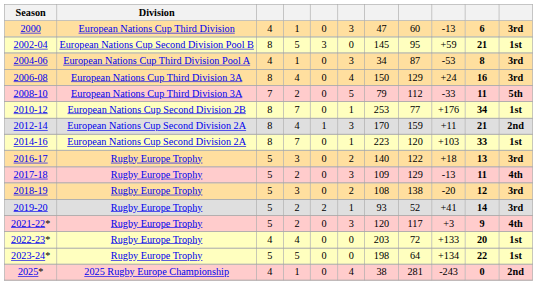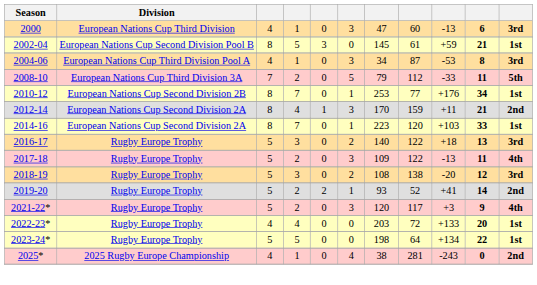 <table class="wikitable" style="text-align: center">
 <tr>
 <th width=75>Season</th>
 <th>Division</th>
 <th width=35></th>
 <th width=35></th>
 <th width=35></th>
 <th width=35></th>
 <th width=45></th>
 <th width=45></th>
 <th width=45></th>
 <th width=45></th>
 <th width=45></th>
 </tr>
 <tr style="background:#ffdf9f;">
 <td><a href='#'>2000</a></td>
 <td><a href='#'>European Nations Cup Third Division</a></td>
 <td>4</td>
 <td>1</td>
 <td>0</td>
 <td>3</td>
 <td>47</td>
 <td>60</td>
 <td>-13</td>
 <td><strong>6</strong></td>
 <td><strong>3rd</strong></td>
 </tr>
 <tr>
 </tr>
 <tr style="background:#ffffbf;">
 <td><a href='#'>2002-04</a></td>
 <td><a href='#'>European Nations Cup Second Division Pool B</a></td>
 <td>8</td>
 <td>5</td>
 <td>3</td>
 <td>0</td>
 <td>145</td>
-<td>95</td>
+<td>61</td>
 <td>+59</td>
 <td><strong>21</strong></td>
 <td><strong>1st</strong></td>
 </tr>
 <tr>
 </tr>
 <tr style="background:#ffdf9f;">
 <td><a href='#'>2004-06</a></td>
 <td><a href='#'>European Nations Cup Third Division Pool A</a></td>
 <td>4</td>
 <td>1</td>
 <td>0</td>
 <td>3</td>
 <td>34</td>
 <td>87</td>
 <td>-53</td>
 <td><strong>8</strong></td>
 <td><strong>3rd</strong></td>
 </tr>
 <tr>
-</tr>
-<tr style="background:#ffdf9f;">
-<td><a href='#'>2006-08</a></td>
-<td><a href='#'>European Nations Cup Third Division 3A</a></td>
-<td>8</td>
-<td>4</td>
-<td>0</td>
-<td>4</td>
-<td>150</td>
-<td>129</td>
-<td>+24</td>
-<td><strong>16</strong></td>
-<td><strong>3rd</strong></td>
 </tr>
 <tr>
 </tr>
 <tr style="background:#FFCCCC;">
 <td><a href='#'>2008-10</a></td>
 <td><a href='#'>European Nations Cup Third Division 3A</a></td>
 <td>7</td>
 <td>2</td>
 <td>0</td>
 <td>5</td>
 <td>79</td>
 <td>112</td>
 <td>-33</td>
 <td><strong>11</strong></td>
 <td><strong>5th</strong></td>
 </tr>
 <tr>
 </tr>
 <tr style="background:#ffffbf;">
 <td><a href='#'>2010-12</a></td>
 <td><a href='#'>European Nations Cup Second Division 2B</a></td>
 <td>8</td>
 <td>7</td>
 <td>0</td>
 <td>1</td>
 <td>253</td>
 <td>77</td>
 <td>+176</td>
 <td><strong>34</strong></td>
 <td><strong>1st</strong></td>
 </tr>
 <tr>
 </tr>
 <tr style="background:#dfdfdf;">
 <td><a href='#'>2012-14</a></td>
 <td><a href='#'>European Nations Cup Second Division 2A</a></td>
 <td>8</td>
 <td>4</td>
 <td>1</td>
 <td>3</td>
 <td>170</td>
 <td>159</td>
 <td>+11</td>
 <td><strong>21</strong></td>
 <td><strong>2nd</strong></td>
 </tr>
 <tr>
 </tr>
 <tr style="background:#ffffbf;">
 <td><a href='#'>2014-16</a></td>
 <td><a href='#'>European Nations Cup Second Division 2A</a></td>
 <td>8</td>
 <td>7</td>
 <td>0</td>
 <td>1</td>
 <td>223</td>
 <td>120</td>
 <td>+103</td>
 <td><strong>33</strong></td>
 <td><strong>1st</strong></td>
 </tr>
 <tr>
 </tr>
 <tr style="background:#ffdf9f;">
 <td><a href='#'>2016-17</a></td>
 <td><a href='#'>Rugby Europe Trophy</a></td>
 <td>5</td>
 <td>3</td>
 <td>0</td>
 <td>2</td>
 <td>140</td>
 <td>122</td>
 <td>+18</td>
 <td><strong>13</strong></td>
 <td><strong>3rd</strong></td>
 </tr>
 <tr>
 </tr>
 <tr style="background:#FFCCCC;">
 <td><a href='#'>2017-18</a></td>
 <td><a href='#'>Rugby Europe Trophy</a></td>
 <td>5</td>
 <td>2</td>
 <td>0</td>
 <td>3</td>
 <td>109</td>
-<td>129</td>
+<td>122</td>
 <td>-13</td>
 <td><strong>11</strong></td>
 <td><strong>4th</strong></td>
 </tr>
 <tr>
 </tr>
 <tr style="background:#ffdf9f;">
 <td><a href='#'>2018-19</a></td>
 <td><a href='#'>Rugby Europe Trophy</a></td>
 <td>5</td>
 <td>3</td>
 <td>0</td>
 <td>2</td>
 <td>108</td>
 <td>138</td>
 <td>-20</td>
 <td><strong>12</strong></td>
 <td><strong>3rd</strong></td>
 </tr>
 <tr>
 </tr>
 <tr style="background:#dfdfdf;">
 <td><a href='#'>2019-20</a></td>
 <td><a href='#'>Rugby Europe Trophy</a></td>
 <td>5</td>
 <td>2</td>
 <td>2</td>
 <td>1</td>
 <td>93</td>
 <td>52</td>
 <td>+41</td>
 <td><strong>14</strong></td>
-<td><strong>3rd</strong></td>
+<td><strong>2nd</strong></td>
 </tr>
 <tr>
 </tr>
 <tr style="background:#FFCCCC;">
 <td><a href='#'>2021-22</a>*</td>
 <td><a href='#'>Rugby Europe Trophy</a></td>
 <td>5</td>
 <td>2</td>
 <td>0</td>
 <td>3</td>
 <td>120</td>
 <td>117</td>
 <td>+3</td>
 <td><strong>9</strong></td>
 <td><strong>4th</strong></td>
 </tr>
 <tr>
 </tr>
 <tr style="background:#ffffbf;">
 <td><a href='#'>2022-23</a>*</td>
 <td><a href='#'>Rugby Europe Trophy</a></td>
 <td>4</td>
 <td>4</td>
 <td>0</td>
 <td>0</td>
 <td>203</td>
 <td>72</td>
 <td>+133</td>
 <td><strong>20</strong></td>
 <td><strong>1st</strong></td>
 </tr>
 <tr>
 </tr>
 <tr style="background:#ffffbf;">
 <td><a href='#'>2023-24</a>*</td>
 <td><a href='#'>Rugby Europe Trophy</a></td>
 <td>5</td>
 <td>5</td>
 <td>0</td>
 <td>0</td>
 <td>198</td>
 <td>64</td>
 <td>+134</td>
 <td><strong>22</strong></td>
 <td><strong>1st</strong></td>
 </tr>
 <tr>
 </tr>
 <tr style="background:#FFCCCC;">
 <td><a href='#'>2025</a>*</td>
 <td><a href='#'>2025 Rugby Europe Championship</a></td>
 <td>4</td>
 <td>1</td>
 <td>0</td>
 <td>4</td>
 <td>38</td>
 <td>281</td>
 <td>-243</td>
 <td><strong>0</strong></td>
 <td><strong>2nd</strong></td>
 </tr>
 <tr>
 </tr>
 </table>
